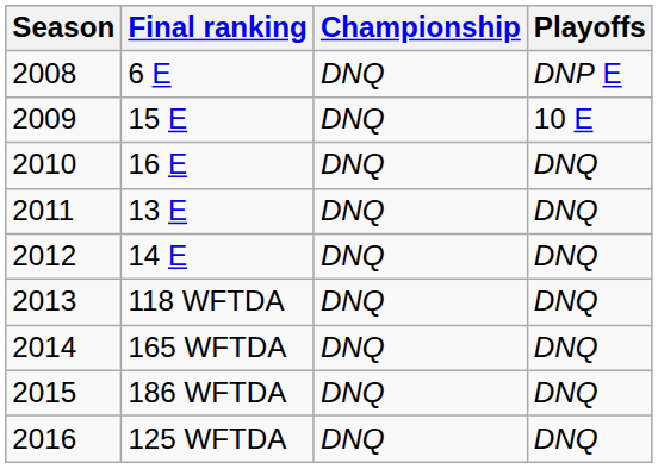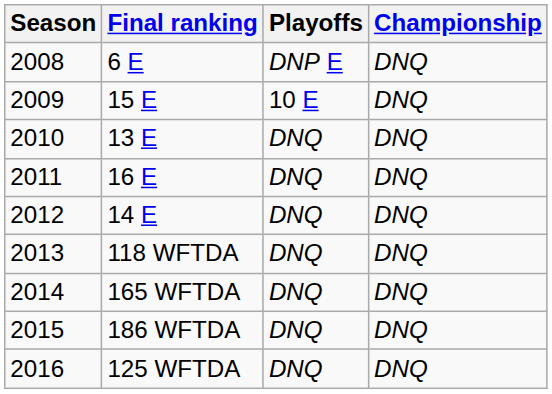 <table class="wikitable sortable">
 <tr>
 <th>Season</th>
 <th><a href='#'>Final ranking</a></th>
+<th>Playoffs</th>
 <th><a href='#'>Championship</a></th>
-<th>Playoffs</th>
 </tr>
 <tr>
 <td>2008</td>
 <td>6 <a href='#'>E</a></td>
+<td><em>DNP</em> <a href='#'>E</a></td>
 <td><em>DNQ</em></td>
-<td><em>DNP</em> <a href='#'>E</a></td>
 </tr>
 <tr>
 <td>2009</td>
 <td>15 <a href='#'>E</a></td>
+<td>10 <a href='#'>E</a></td>
 <td><em>DNQ</em></td>
-<td>10 <a href='#'>E</a></td>
 </tr>
 <tr>
 <td>2010</td>
-<td>16 <a href='#'>E</a></td>
+<td>13 <a href='#'>E</a></td>
 <td><em>DNQ</em></td>
 <td><em>DNQ</em></td>
 </tr>
 <tr>
 <td>2011</td>
-<td>13 <a href='#'>E</a></td>
+<td>16 <a href='#'>E</a></td>
 <td><em>DNQ</em></td>
 <td><em>DNQ</em></td>
 </tr>
 <tr>
 <td>2012</td>
 <td>14 <a href='#'>E</a></td>
 <td><em>DNQ</em></td>
 <td><em>DNQ</em></td>
 </tr>
 <tr>
 <td>2013</td>
 <td>118 WFTDA</td>
 <td><em>DNQ</em></td>
 <td><em>DNQ</em></td>
 </tr>
 <tr>
 <td>2014</td>
 <td>165 WFTDA</td>
 <td><em>DNQ</em></td>
 <td><em>DNQ</em></td>
 </tr>
 <tr>
 <td>2015</td>
 <td>186 WFTDA</td>
 <td><em>DNQ</em></td>
 <td><em>DNQ</em></td>
 </tr>
 <tr>
 <td>2016</td>
 <td>125 WFTDA</td>
 <td><em>DNQ</em></td>
 <td><em>DNQ</em></td>
 </tr>
 </table>
